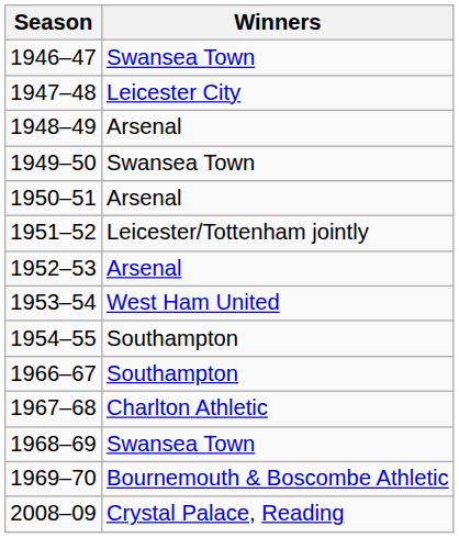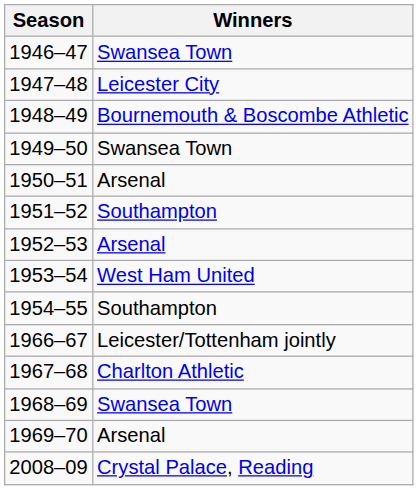 <table class="wikitable">
 <tr>
 <th>Season</th>
 <th>Winners</th>
 </tr>
 <tr>
 <td>1946–47</td>
 <td><a href='#'>Swansea Town</a></td>
 </tr>
 <tr>
 <td>1947–48</td>
 <td><a href='#'>Leicester City</a></td>
 </tr>
 <tr>
 <td>1948–49</td>
-<td>Arsenal</td>
+<td><a href='#'>Bournemouth & Boscombe Athletic</a></td>
 </tr>
 <tr>
 <td>1949–50</td>
 <td>Swansea Town</td>
 </tr>
 <tr>
 <td>1950–51</td>
 <td>Arsenal</td>
 </tr>
 <tr>
 <td>1951–52</td>
-<td>Leicester/Tottenham jointly</td>
+<td><a href='#'>Southampton</a></td>
 </tr>
 <tr>
 <td>1952–53</td>
 <td><a href='#'>Arsenal</a></td>
 </tr>
 <tr>
 <td>1953–54</td>
 <td><a href='#'>West Ham United</a></td>
 </tr>
 <tr>
 <td>1954–55</td>
 <td>Southampton</td>
 </tr>
 <tr>
 <td>1966–67</td>
-<td><a href='#'>Southampton</a></td>
+<td>Leicester/Tottenham jointly</td>
 </tr>
 <tr>
 <td>1967–68</td>
 <td><a href='#'>Charlton Athletic</a></td>
 </tr>
 <tr>
 <td>1968–69</td>
 <td><a href='#'>Swansea Town</a></td>
 </tr>
 <tr>
 <td>1969–70</td>
-<td><a href='#'>Bournemouth & Boscombe Athletic</a></td>
+<td>Arsenal</td>
 </tr>
 <tr>
 <td>2008–09</td>
 <td><a href='#'>Crystal Palace</a>, <a href='#'>Reading</a></td>
 </tr>
 </table>
